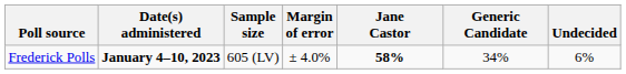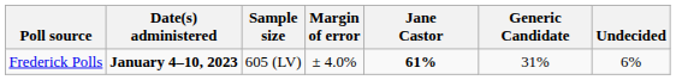 <table class="wikitable" style="font-size:90%;text-align:center;">
 <tr valign=bottom>
 <th>Poll source</th>
 <th>Date(s)<br>administered</th>
 <th>Sample<br>size</th>
 <th>Margin<br>of error</th>
 <th style="width:100px;">Jane<br>Castor</th>
 <th style="width:100px;">Generic<br>Candidate</th>
 <th>Undecided</th>
 </tr>
 <tr>
 <td style="text-align:left;"><a href='#'>Frederick Polls</a></td>
 <td><strong>January 4–10, 2023</strong></td>
 <td>605 (LV)</td>
 <td>± 4.0%</td>
-<td><strong>58%</strong></td>
-<td>34%</td>
+<td><strong>61%</strong></td>
+<td>31%</td>
 <td>6%</td>
 </tr>
 </table>
